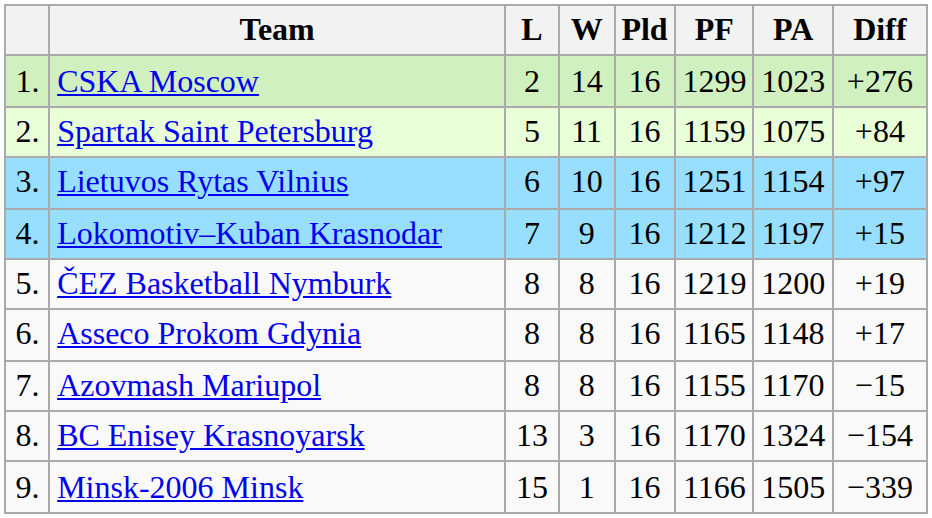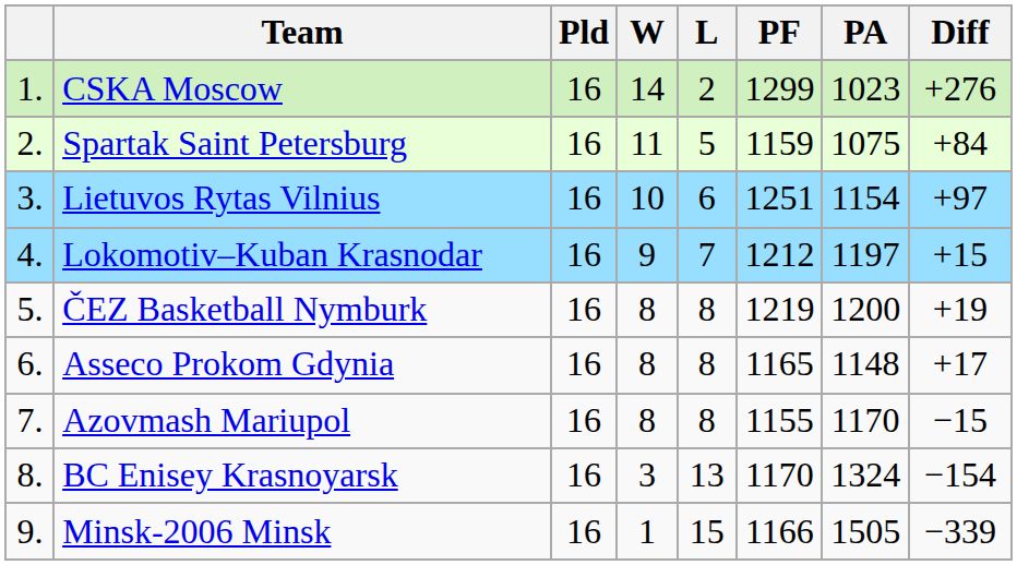 <table class="wikitable" style="text-align:center">
 <tr>
 <th width=15></th>
 <th width=220>Team</th>
+<th width=20>Pld</th>
+<th width=20>W</th>
 <th width=20>L</th>
-<th width=20>W</th>
-<th width=20>Pld</th>
 <th width=20>PF</th>
 <th width=20>PA</th>
 <th width=40>Diff</th>
 </tr>
 <tr bgcolor="D0F0C0">
 <td>1.</td>
 <td align=left> <a href='#'>CSKA Moscow</a></td>
+<td>16</td>
+<td>14</td>
 <td>2</td>
-<td>14</td>
-<td>16</td>
 <td>1299</td>
 <td>1023</td>
 <td>+276</td>
 </tr>
 <tr bgcolor="E8FFD8">
 <td>2.</td>
 <td align=left> <a href='#'>Spartak Saint Petersburg</a></td>
+<td>16</td>
+<td>11</td>
 <td>5</td>
-<td>11</td>
-<td>16</td>
 <td>1159</td>
 <td>1075</td>
 <td>+84</td>
 </tr>
 <tr bgcolor="97DEFF">
 <td>3.</td>
 <td align=left> <a href='#'>Lietuvos Rytas Vilnius</a></td>
+<td>16</td>
+<td>10</td>
 <td>6</td>
-<td>10</td>
-<td>16</td>
 <td>1251</td>
 <td>1154</td>
 <td>+97</td>
 </tr>
 <tr bgcolor="97DEFF">
 <td>4.</td>
 <td align=left> <a href='#'>Lokomotiv–Kuban Krasnodar</a></td>
+<td>16</td>
+<td>9</td>
 <td>7</td>
-<td>9</td>
-<td>16</td>
 <td>1212</td>
 <td>1197</td>
 <td>+15</td>
 </tr>
 <tr>
 <td>5.</td>
 <td align=left> <a href='#'>ČEZ Basketball Nymburk</a></td>
+<td>16</td>
 <td>8</td>
 <td>8</td>
-<td>16</td>
 <td>1219</td>
 <td>1200</td>
 <td>+19</td>
 </tr>
 <tr>
 <td>6.</td>
 <td align=left> <a href='#'>Asseco Prokom Gdynia</a></td>
+<td>16</td>
 <td>8</td>
 <td>8</td>
-<td>16</td>
 <td>1165</td>
 <td>1148</td>
 <td>+17</td>
 </tr>
 <tr>
 <td>7.</td>
 <td align=left> <a href='#'>Azovmash Mariupol</a></td>
+<td>16</td>
 <td>8</td>
 <td>8</td>
-<td>16</td>
 <td>1155</td>
 <td>1170</td>
 <td>−15</td>
 </tr>
 <tr>
 <td>8.</td>
 <td align=left> <a href='#'>BC Enisey Krasnoyarsk</a></td>
+<td>16</td>
+<td>3</td>
 <td>13</td>
-<td>3</td>
-<td>16</td>
 <td>1170</td>
 <td>1324</td>
 <td>−154</td>
 </tr>
 <tr>
 <td>9.</td>
 <td align=left> <a href='#'>Minsk-2006 Minsk</a></td>
+<td>16</td>
+<td>1</td>
 <td>15</td>
-<td>1</td>
-<td>16</td>
 <td>1166</td>
 <td>1505</td>
 <td>−339</td>
 </tr>
 </table>
